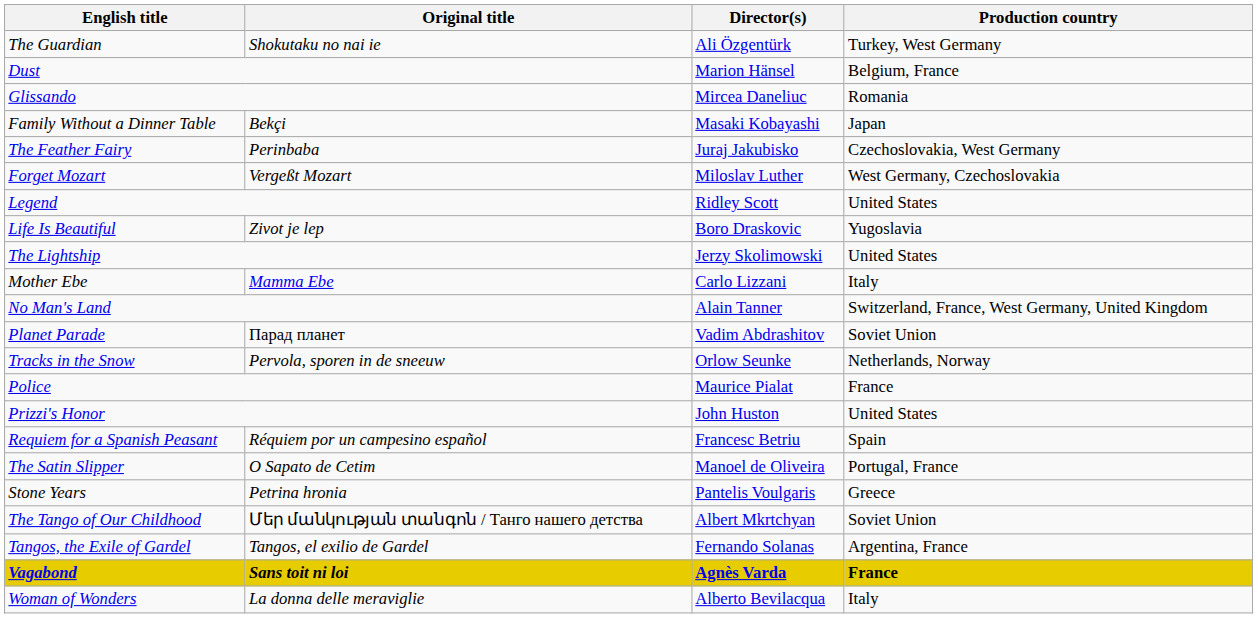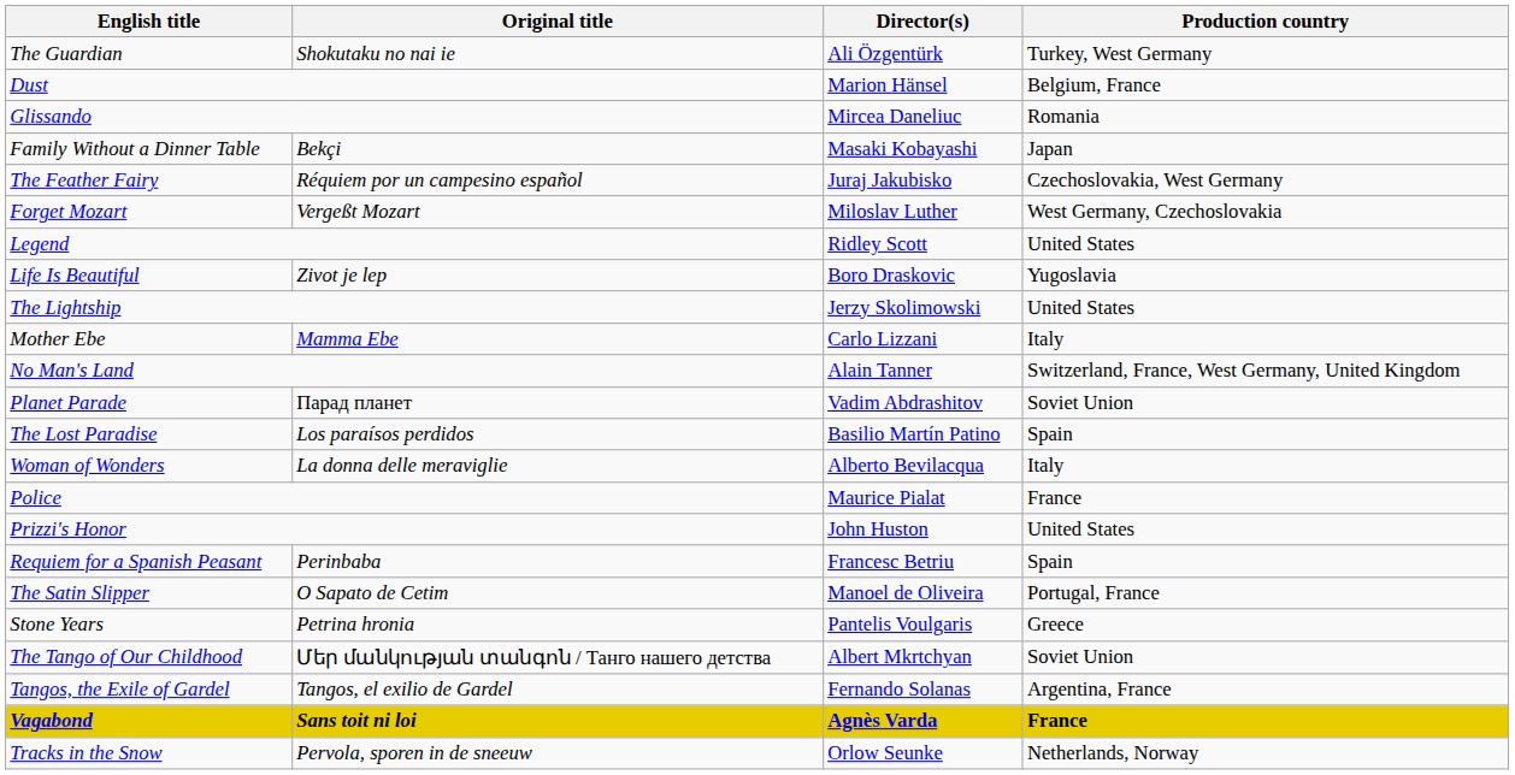 <table class="wikitable" width="95%">
 <tr>
 <th>English title</th>
 <th>Original title</th>
 <th>Director(s)</th>
 <th>Production country</th>
 </tr>
 <tr>
 <td><em>The Guardian</em></td>
 <td><em>Shokutaku no nai ie</em></td>
 <td><a href='#'>Ali Özgentürk</a></td>
 <td>Turkey, West Germany</td>
 </tr>
 <tr>
 <td colspan=2><em><a href='#'>Dust</a></em></td>
 <td data-sort-value="Hansel"><a href='#'>Marion Hänsel</a></td>
 <td>Belgium, France</td>
 </tr>
 <tr>
 <td colspan=2><em><a href='#'>Glissando</a></em></td>
 <td data-sort-value="Daneliuc"><a href='#'>Mircea Daneliuc</a></td>
 <td>Romania</td>
 </tr>
 <tr>
 <td><em>Family Without a Dinner Table</em></td>
 <td><em>Bekçi</em></td>
 <td data-sort-value="Kobayashi"><a href='#'>Masaki Kobayashi</a></td>
 <td>Japan</td>
 </tr>
 <tr>
 <td data-sort-value="Feather"><em><a href='#'>The Feather Fairy</a></em></td>
-<td><em>Perinbaba</em></td>
+<td><em>Réquiem por un campesino español</em></td>
 <td data-sort-value="Jakubisko"><a href='#'>Juraj Jakubisko</a></td>
 <td>Czechoslovakia, West Germany</td>
 </tr>
 <tr>
 <td><em><a href='#'>Forget Mozart</a></em></td>
 <td><em>Vergeßt Mozart</em></td>
 <td data-sort-value="Luther"><a href='#'>Miloslav Luther</a></td>
 <td>West Germany, Czechoslovakia</td>
 </tr>
 <tr>
 <td colspan=2><em><a href='#'>Legend</a></em></td>
 <td data-sort-value="Scott"><a href='#'>Ridley Scott</a></td>
 <td>United States</td>
 </tr>
 <tr>
 <td><em><a href='#'>Life Is Beautiful</a></em></td>
 <td><em>Zivot je lep</em></td>
 <td data-sort-value="Draskovic"><a href='#'>Boro Draskovic</a></td>
 <td>Yugoslavia</td>
 </tr>
 <tr>
 <td colspan=2 data-sort-value="Lightship"><em><a href='#'>The Lightship</a></em></td>
 <td data-sort-value="Skolimowski"><a href='#'>Jerzy Skolimowski</a></td>
 <td>United States</td>
 </tr>
 <tr>
 <td data-sort-value="Mother"><em>Mother Ebe</em></td>
 <td><em><a href='#'>Mamma Ebe</a></em></td>
 <td data-sort-value="Lizzani"><a href='#'>Carlo Lizzani</a></td>
 <td>Italy</td>
 </tr>
 <tr>
 <td colspan=2><em><a href='#'>No Man's Land</a></em></td>
 <td data-sort-value="Tanner"><a href='#'>Alain Tanner</a></td>
 <td>Switzerland, France, West Germany, United Kingdom</td>
 </tr>
 <tr>
 <td><em><a href='#'>Planet Parade</a></em></td>
 <td>Парад планет</td>
 <td data-sort-value="Abdrashitov"><a href='#'>Vadim Abdrashitov</a></td>
 <td>Soviet Union</td>
 </tr>
 <tr>
-<td><em><a href='#'>Tracks in the Snow</a></em></td>
-<td><em>Pervola, sporen in de sneeuw</em></td>
-<td data-sort-value="Seunke"><a href='#'>Orlow Seunke</a></td>
-<td>Netherlands, Norway</td>
+<td data-sort-value="Lost P"><em><a href='#'>The Lost Paradise</a></em></td>
+<td data-sort-value="Paraisos"><em>Los paraísos perdidos</em></td>
+<td data-sort-value="Patino"><a href='#'>Basilio Martín Patino</a></td>
+<td>Spain</td>
+</tr>
+<tr>
+<td><em><a href='#'>Woman of Wonders</a></em></td>
+<td data-sort-value="Woman"><em>La donna delle meraviglie</em></td>
+<td data-sort-value="Bevilacqua"><a href='#'>Alberto Bevilacqua</a></td>
+<td>Italy</td>
 </tr>
 <tr>
 <td colspan=2><em><a href='#'>Police</a></em></td>
 <td data-sort-value="Piualat"><a href='#'>Maurice Pialat</a></td>
 <td>France</td>
 </tr>
 <tr>
 <td colspan=2><em><a href='#'>Prizzi's Honor</a></em></td>
 <td data-sort-value="Huston"><a href='#'>John Huston</a></td>
 <td>United States</td>
 </tr>
 <tr>
 <td><em><a href='#'>Requiem for a Spanish Peasant</a></em></td>
-<td><em>Réquiem por un campesino español</em></td>
+<td><em>Perinbaba</em></td>
 <td data-sort-value="Betriu"><a href='#'>Francesc Betriu</a></td>
 <td>Spain</td>
 </tr>
 <tr>
 <td data-sort-value="Satin"><em><a href='#'>The Satin Slipper</a></em></td>
 <td data-sort-value="Soulier"><em>O Sapato de Cetim</em></td>
 <td data-sort-value="Oliveira"><a href='#'>Manoel de Oliveira</a></td>
 <td>Portugal, France</td>
 </tr>
 <tr>
 <td><em>Stone Years</em></td>
 <td><em>Petrina hronia</em></td>
 <td data-sort-value="Voulgaris"><a href='#'>Pantelis Voulgaris</a></td>
 <td>Greece</td>
 </tr>
 <tr>
 <td data-sort-value="Tango"><em><a href='#'>The Tango of Our Childhood</a></em></td>
 <td>Մեր մանկության տանգոն / Танго нашего детства</td>
 <td data-sort-value="Mkrtchyan"><a href='#'>Albert Mkrtchyan</a></td>
 <td>Soviet Union</td>
 </tr>
 <tr>
 <td><em><a href='#'>Tangos, the Exile of Gardel</a></em></td>
 <td><em>Tangos, el exilio de Gardel</em></td>
 <td data-sort-value="Solanas"><a href='#'>Fernando Solanas</a></td>
 <td>Argentina, France</td>
 </tr>
 <tr style="background:#E7CD00;">
 <td><strong><em><a href='#'>Vagabond</a></em></strong></td>
 <td><strong><em>Sans toit ni loi</em></strong></td>
 <td data-sort-value="Varda"><strong><a href='#'>Agnès Varda</a></strong></td>
 <td><strong>France</strong></td>
 </tr>
 <tr>
-<td><em><a href='#'>Woman of Wonders</a></em></td>
-<td data-sort-value="Woman"><em>La donna delle meraviglie</em></td>
-<td data-sort-value="Bevilacqua"><a href='#'>Alberto Bevilacqua</a></td>
-<td>Italy</td>
+<td><em><a href='#'>Tracks in the Snow</a></em></td>
+<td><em>Pervola, sporen in de sneeuw</em></td>
+<td data-sort-value="Seunke"><a href='#'>Orlow Seunke</a></td>
+<td>Netherlands, Norway</td>
 </tr>
 </table>
